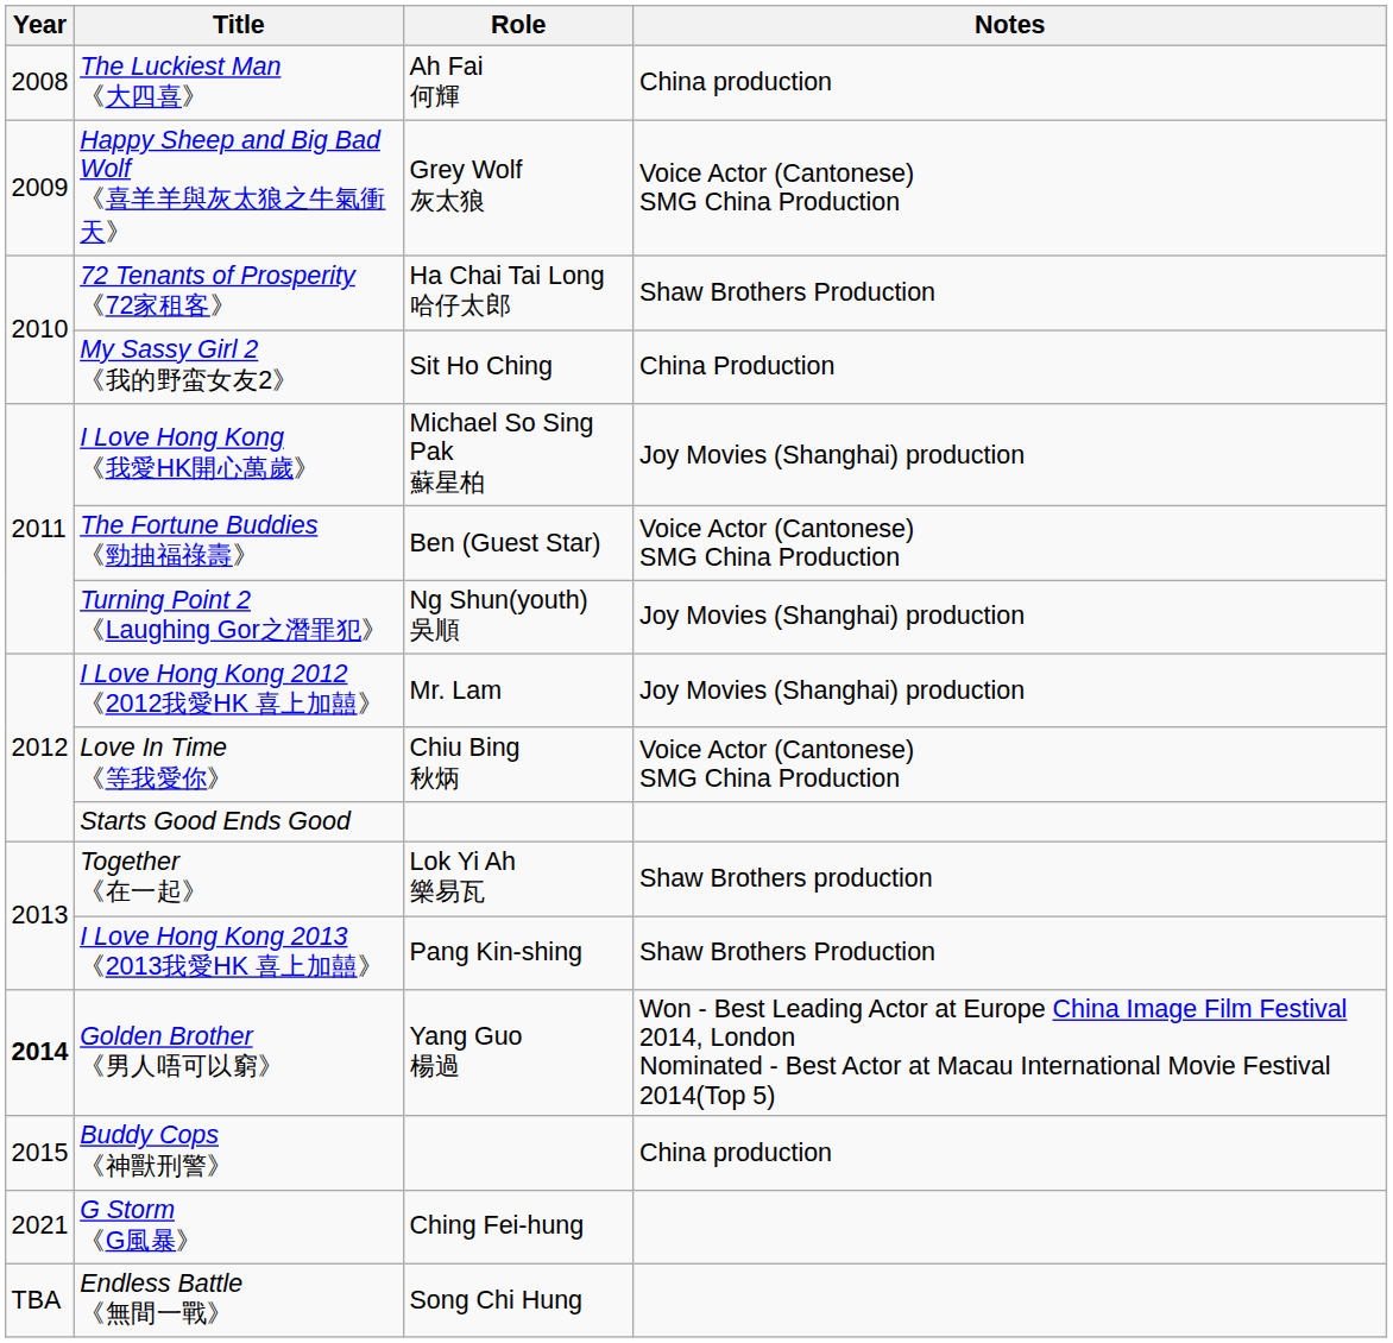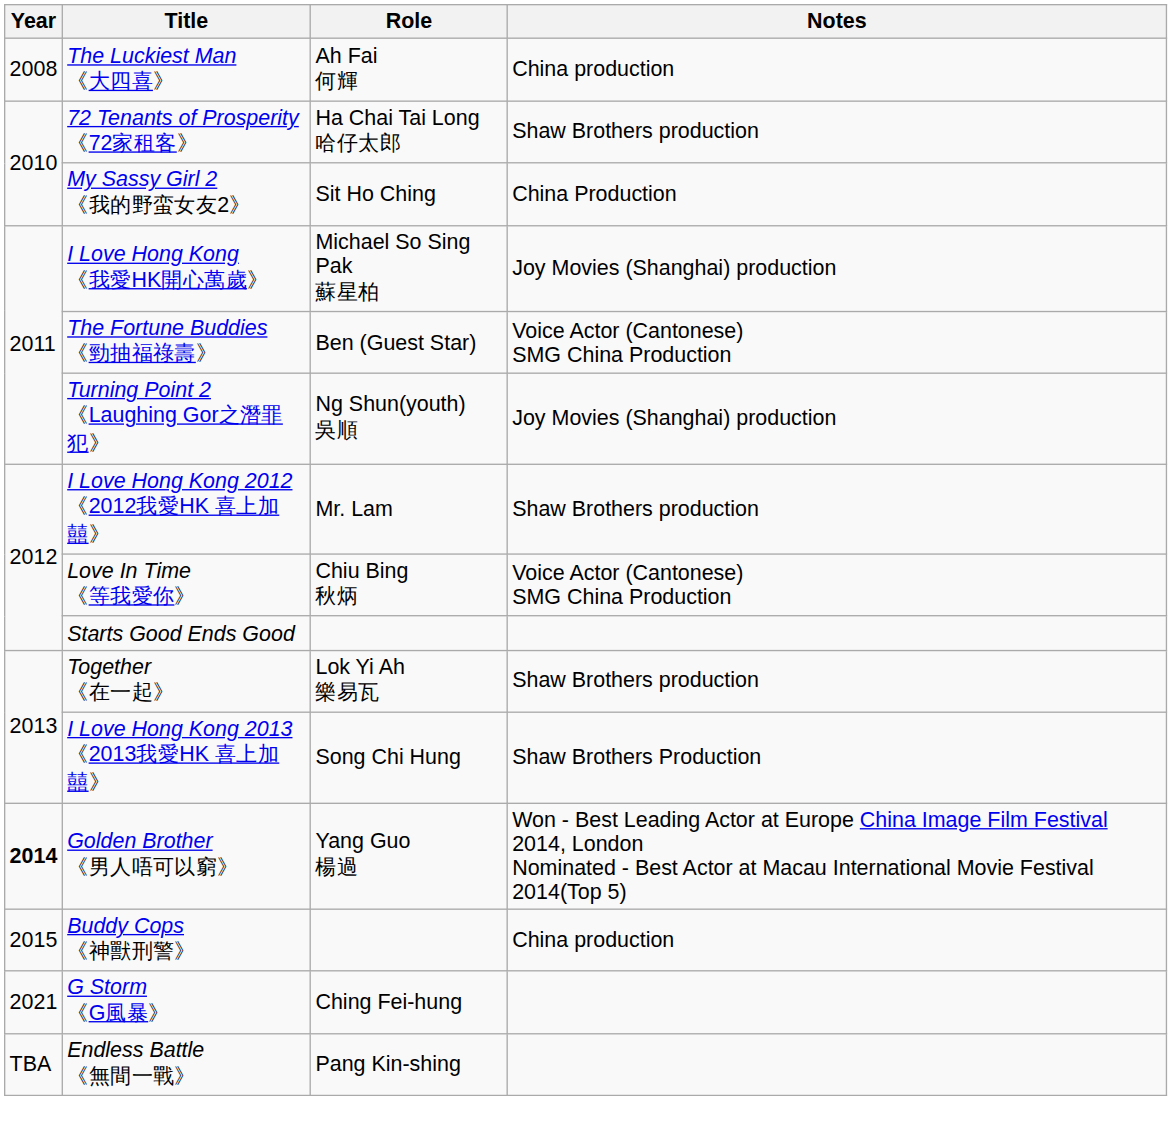 <table class="wikitable sortable">
 <tr>
 <th>Year</th>
 <th>Title</th>
 <th>Role</th>
 <th class="unsortable">Notes</th>
 </tr>
 <tr>
 <td>2008</td>
 <td><em><a href='#'>The Luckiest Man</a></em><br> 《<a href='#'>大四喜</a>》</td>
 <td>Ah Fai <br> 何輝</td>
 <td>China production</td>
 </tr>
 <tr>
-<td>2009</td>
-<td><em><a href='#'>Happy Sheep and Big Bad Wolf</a></em> <br> 《<a href='#'>喜羊羊與灰太狼之牛氣衝天</a>》</td>
-<td>Grey Wolf <br> 灰太狼</td>
-<td>Voice Actor (Cantonese)<br>SMG China Production</td>
-</tr>
-<tr>
 <td rowspan=2>2010</td>
 <td><em><a href='#'>72 Tenants of Prosperity</a></em> <br> 《<a href='#'>72家租客</a>》</td>
 <td>Ha Chai Tai Long <br> 哈仔太郎</td>
-<td>Shaw Brothers Production</td>
+<td>Shaw Brothers production</td>
 </tr>
 <tr>
 <td><em><a href='#'>My Sassy Girl 2</a></em> <br> 《我的野蛮女友2》</td>
 <td>Sit Ho Ching</td>
 <td>China Production</td>
 </tr>
 <tr>
 <td rowspan=3>2011</td>
 <td><em><a href='#'>I Love Hong Kong</a></em><br> 《<a href='#'>我愛HK開心萬歲</a>》</td>
 <td>Michael So Sing Pak<br>蘇星柏</td>
 <td>Joy Movies (Shanghai) production</td>
 </tr>
 <tr>
 <td><em><a href='#'>The Fortune Buddies</a></em><br> 《<a href='#'>勁抽福祿壽</a>》</td>
 <td>Ben (Guest Star)</td>
 <td>Voice Actor (Cantonese)<br>SMG China Production</td>
 </tr>
 <tr>
 <td><em><a href='#'>Turning Point 2</a></em><br>《<a href='#'>Laughing Gor之潛罪犯</a>》</td>
 <td>Ng Shun(youth) <br> 吳順</td>
 <td>Joy Movies (Shanghai) production</td>
 </tr>
 <tr>
 <td rowspan=3>2012</td>
 <td><em><a href='#'>I Love Hong Kong 2012</a></em><br>《<a href='#'>2012我愛HK 喜上加囍</a>》</td>
 <td>Mr. Lam</td>
-<td>Joy Movies (Shanghai) production</td>
+<td>Shaw Brothers production</td>
 </tr>
 <tr>
 <td><em>Love In Time</em> <br> 《<a href='#'>等我愛你</a>》</td>
 <td>Chiu Bing <br>秋炳</td>
 <td>Voice Actor (Cantonese)<br>SMG China Production</td>
 </tr>
 <tr>
 <td><em>Starts Good Ends Good</em></td>
 <td></td>
 <td></td>
 </tr>
 <tr>
 <td rowspan=2>2013</td>
 <td><em>Together</em><br>《在一起》</td>
 <td>Lok Yi Ah<br>樂易瓦</td>
 <td>Shaw Brothers production</td>
 </tr>
 <tr>
 <td><em><a href='#'>I Love Hong Kong 2013</a></em><br>《<a href='#'>2013我愛HK 喜上加囍</a>》</td>
-<td>Pang Kin-shing</td>
+<td>Song Chi Hung</td>
 <td>Shaw Brothers Production</td>
 </tr>
 <tr>
 <td><strong>2014</strong></td>
 <td><em><a href='#'>Golden Brother</a></em> <br> 《男人唔可以窮》</td>
 <td>Yang Guo <br> 楊過</td>
 <td>Won - Best Leading Actor at Europe <a href='#'>China Image Film Festival</a> 2014, London<br>Nominated - Best Actor at Macau International Movie Festival 2014(Top 5)</td>
 </tr>
 <tr>
 <td>2015</td>
 <td><em><a href='#'>Buddy Cops</a></em> <br> 《神獸刑警》</td>
 <td></td>
 <td>China production</td>
 </tr>
 <tr>
 <td>2021</td>
 <td><em><a href='#'>G Storm</a></em> <br>《<a href='#'>G風暴</a>》</td>
 <td>Ching Fei-hung</td>
 <td></td>
 </tr>
 <tr>
 <td>TBA</td>
 <td><em>Endless Battle</em> <br>《無間一戰》</td>
-<td>Song Chi Hung</td>
+<td>Pang Kin-shing</td>
 <td></td>
 </tr>
 </table>
